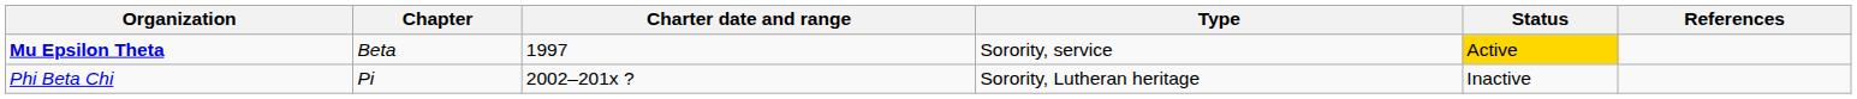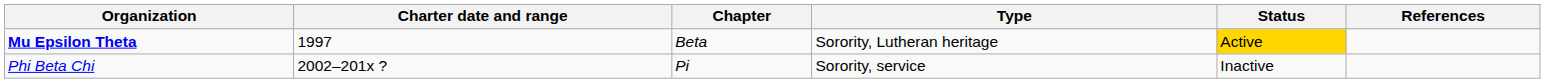 <table class="wikitable" style="width:100%;">
 <tr>
 <th>Organization</th>
+<th>Charter date and range</th>
 <th>Chapter</th>
-<th>Charter date and range</th>
 <th>Type</th>
 <th>Status</th>
 <th>References</th>
 </tr>
 <tr>
 <td><strong><a href='#'>Mu Epsilon Theta</a></strong></td>
+<td>1997</td>
 <td><em>Beta</em></td>
-<td>1997</td>
-<td>Sorority, service</td>
+<td>Sorority, Lutheran heritage</td>
 <td style="background: gold;">Active</td>
 <td></td>
 </tr>
 <tr>
 <td><em><a href='#'>Phi Beta Chi</a></em></td>
+<td>2002–201x ?</td>
 <td><em>Pi</em></td>
-<td>2002–201x ?</td>
-<td>Sorority, Lutheran heritage</td>
+<td>Sorority, service</td>
 <td>Inactive</td>
 <td></td>
 </tr>
 </table>
